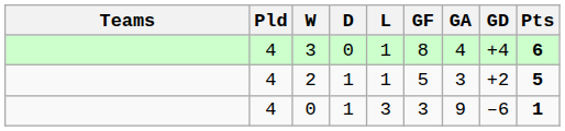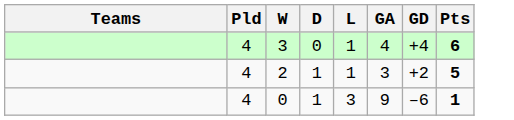 <table class="wikitable" style="text-align: center;">
 <tr>
 <th width=165>Teams</th>
 <th width=20>Pld</th>
 <th width=20>W</th>
 <th width=20>D</th>
 <th width=20>L</th>
-<th width=20>GF</th>
 <th width=20>GA</th>
 <th width=20>GD</th>
 <th width=20>Pts</th>
 </tr>
 <tr align=center style="background:#ccffcc;">
 <td style="text-align:left;"></td>
 <td>4</td>
 <td>3</td>
 <td>0</td>
 <td>1</td>
-<td>8</td>
 <td>4</td>
 <td>+4</td>
 <td><strong>6</strong></td>
 </tr>
 <tr align=center>
 <td style="text-align:left;"></td>
 <td>4</td>
 <td>2</td>
 <td>1</td>
 <td>1</td>
-<td>5</td>
 <td>3</td>
 <td>+2</td>
 <td><strong>5</strong></td>
 </tr>
 <tr align=center>
 <td style="text-align:left;"></td>
 <td>4</td>
 <td>0</td>
 <td>1</td>
 <td>3</td>
-<td>3</td>
 <td>9</td>
 <td>–6</td>
 <td><strong>1</strong></td>
 </tr>
 </table>
